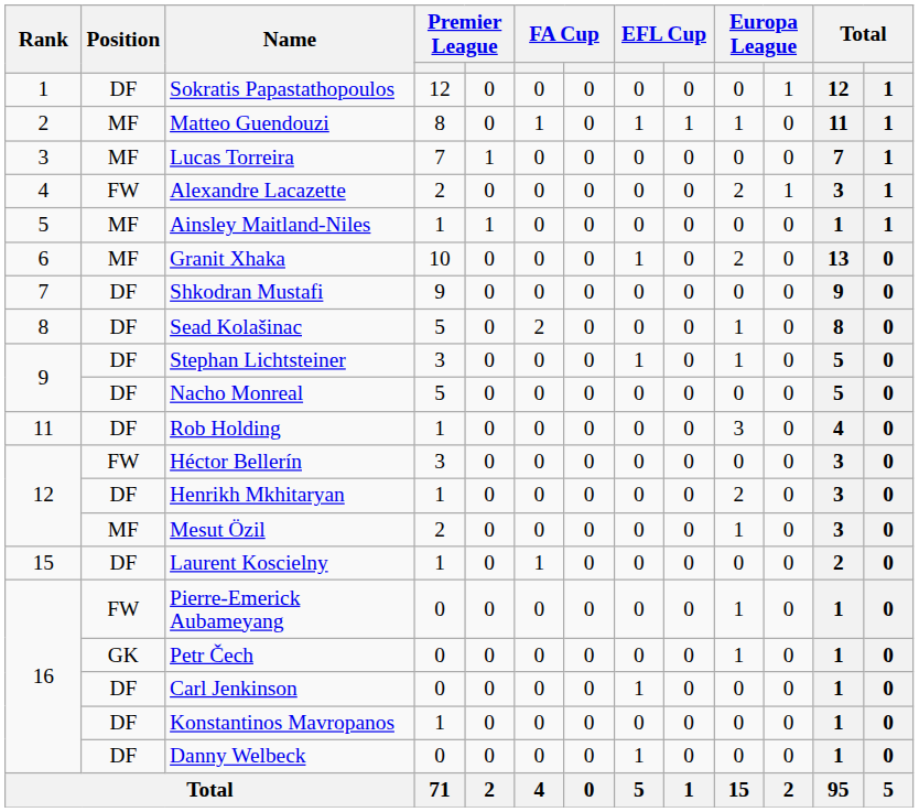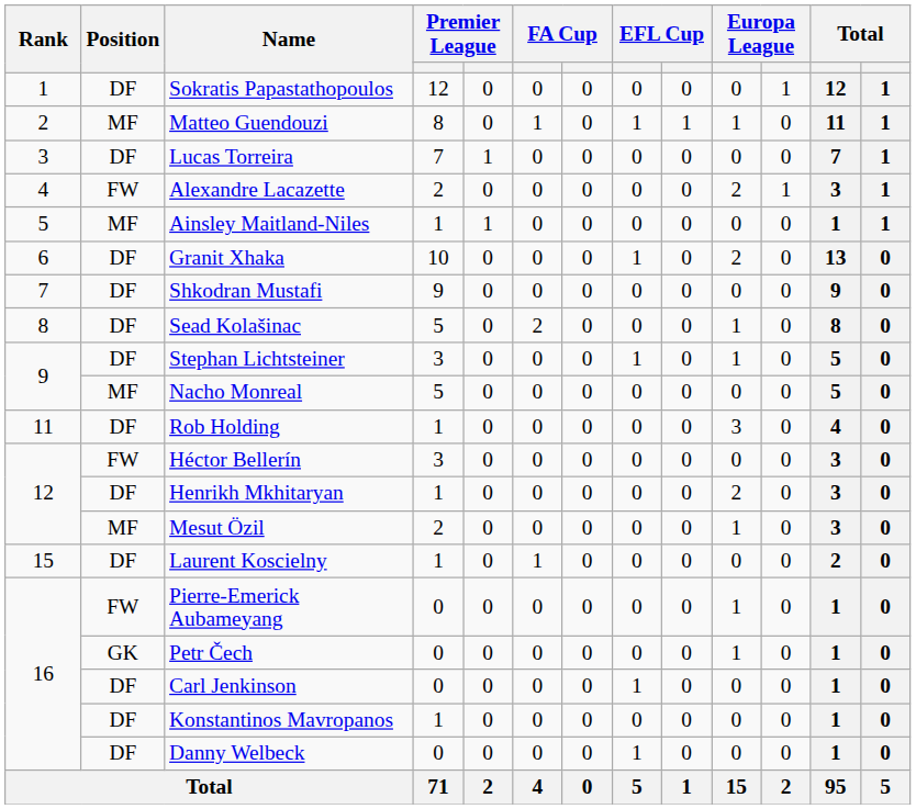 <table class="wikitable" style="text-align: center;">
 <tr>
 <th rowspan="2" style="width:50px;">Rank</th>
 <th rowspan="2" style="width:50px;">Position</th>
 <th rowspan="2" style="width:180px;">Name</th>
 <th colspan="2"><a href='#'>Premier League</a></th>
 <th colspan="2"><a href='#'>FA Cup</a></th>
 <th colspan="2"><a href='#'>EFL Cup</a></th>
 <th colspan="2"><a href='#'>Europa League</a></th>
 <th colspan="2">Total</th>
 </tr>
 <tr>
 <th style="width:30px;"></th>
 <th style="width:30px;"></th>
 <th style="width:30px;"></th>
 <th style="width:30px;"></th>
 <th style="width:30px;"></th>
 <th style="width:30px;"></th>
 <th style="width:30px;"></th>
 <th style="width:30px;"></th>
 <th style="width:30px;"></th>
 <th style="width:30px;"></th>
 </tr>
 <tr>
 <td>1</td>
 <td>DF</td>
 <td align=left> <a href='#'>Sokratis Papastathopoulos</a><br></td>
 <td>12</td>
 <td>0<br></td>
 <td>0</td>
 <td>0<br></td>
 <td>0</td>
 <td>0<br></td>
 <td>0</td>
 <td>1<br></td>
 <th>12</th>
 <th>1</th>
 </tr>
 <tr>
 <td>2</td>
 <td>MF</td>
 <td align=left> <a href='#'>Matteo Guendouzi</a><br></td>
 <td>8</td>
 <td>0<br></td>
 <td>1</td>
 <td>0<br></td>
 <td>1</td>
 <td>1<br></td>
 <td>1</td>
 <td>0<br></td>
 <th>11</th>
 <th>1</th>
 </tr>
 <tr>
 <td>3</td>
-<td>MF</td>
+<td>DF</td>
 <td align=left> <a href='#'>Lucas Torreira</a><br></td>
 <td>7</td>
 <td>1<br></td>
 <td>0</td>
 <td>0<br></td>
 <td>0</td>
 <td>0<br></td>
 <td>0</td>
 <td>0<br></td>
 <th>7</th>
 <th>1</th>
 </tr>
 <tr>
 <td>4</td>
 <td>FW</td>
 <td align=left> <a href='#'>Alexandre Lacazette</a><br></td>
 <td>2</td>
 <td>0<br></td>
 <td>0</td>
 <td>0<br></td>
 <td>0</td>
 <td>0<br></td>
 <td>2</td>
 <td>1<br></td>
 <th>3</th>
 <th>1</th>
 </tr>
 <tr>
 <td>5</td>
 <td>MF</td>
 <td align=left> <a href='#'>Ainsley Maitland-Niles</a><br></td>
 <td>1</td>
 <td>1<br></td>
 <td>0</td>
 <td>0<br></td>
 <td>0</td>
 <td>0<br></td>
 <td>0</td>
 <td>0<br></td>
 <th>1</th>
 <th>1</th>
 </tr>
 <tr>
 <td>6</td>
-<td>MF</td>
+<td>DF</td>
 <td align=left> <a href='#'>Granit Xhaka</a><br></td>
 <td>10</td>
 <td>0<br></td>
 <td>0</td>
 <td>0<br></td>
 <td>1</td>
 <td>0<br></td>
 <td>2</td>
 <td>0<br></td>
 <th>13</th>
 <th>0</th>
 </tr>
 <tr>
 <td>7</td>
 <td>DF</td>
 <td align=left> <a href='#'>Shkodran Mustafi</a><br></td>
 <td>9</td>
 <td>0<br></td>
 <td>0</td>
 <td>0<br></td>
 <td>0</td>
 <td>0<br></td>
 <td>0</td>
 <td>0<br></td>
 <th>9</th>
 <th>0</th>
 </tr>
 <tr>
 <td>8</td>
 <td>DF</td>
 <td align=left> <a href='#'>Sead Kolašinac</a><br></td>
 <td>5</td>
 <td>0<br></td>
 <td>2</td>
 <td>0<br></td>
 <td>0</td>
 <td>0<br></td>
 <td>1</td>
 <td>0<br></td>
 <th>8</th>
 <th>0</th>
 </tr>
 <tr>
 <td rowspan="2">9</td>
 <td>DF</td>
 <td align=left> <a href='#'>Stephan Lichtsteiner</a><br></td>
 <td>3</td>
 <td>0<br></td>
 <td>0</td>
 <td>0<br></td>
 <td>1</td>
 <td>0<br></td>
 <td>1</td>
 <td>0<br></td>
 <th>5</th>
 <th>0</th>
 </tr>
 <tr>
-<td>DF</td>
+<td>MF</td>
 <td align=left> <a href='#'>Nacho Monreal</a><br></td>
 <td>5</td>
 <td>0<br></td>
 <td>0</td>
 <td>0<br></td>
 <td>0</td>
 <td>0<br></td>
 <td>0</td>
 <td>0<br></td>
 <th>5</th>
 <th>0</th>
 </tr>
 <tr>
 <td>11</td>
 <td>DF</td>
 <td align=left> <a href='#'>Rob Holding</a><br></td>
 <td>1</td>
 <td>0<br></td>
 <td>0</td>
 <td>0<br></td>
 <td>0</td>
 <td>0<br></td>
 <td>3</td>
 <td>0<br></td>
 <th>4</th>
 <th>0</th>
 </tr>
 <tr>
 <td rowspan="3">12</td>
 <td>FW</td>
 <td align=left> <a href='#'>Héctor Bellerín</a><br></td>
 <td>3</td>
 <td>0<br></td>
 <td>0</td>
 <td>0<br></td>
 <td>0</td>
 <td>0<br></td>
 <td>0</td>
 <td>0<br></td>
 <th>3</th>
 <th>0</th>
 </tr>
 <tr>
 <td>DF</td>
 <td align=left> <a href='#'>Henrikh Mkhitaryan</a><br></td>
 <td>1</td>
 <td>0<br></td>
 <td>0</td>
 <td>0<br></td>
 <td>0</td>
 <td>0<br></td>
 <td>2</td>
 <td>0<br></td>
 <th>3</th>
 <th>0</th>
 </tr>
 <tr>
 <td>MF</td>
 <td align=left> <a href='#'>Mesut Özil</a><br></td>
 <td>2</td>
 <td>0<br></td>
 <td>0</td>
 <td>0<br></td>
 <td>0</td>
 <td>0<br></td>
 <td>1</td>
 <td>0<br></td>
 <th>3</th>
 <th>0</th>
 </tr>
 <tr>
 <td>15</td>
 <td>DF</td>
 <td align=left> <a href='#'>Laurent Koscielny</a><br></td>
 <td>1</td>
 <td>0<br></td>
 <td>1</td>
 <td>0<br></td>
 <td>0</td>
 <td>0<br></td>
 <td>0</td>
 <td>0<br></td>
 <th>2</th>
 <th>0</th>
 </tr>
 <tr>
 <td rowspan="5">16</td>
 <td>FW</td>
 <td align=left> <a href='#'>Pierre-Emerick Aubameyang</a><br></td>
 <td>0</td>
 <td>0<br></td>
 <td>0</td>
 <td>0<br></td>
 <td>0</td>
 <td>0<br></td>
 <td>1</td>
 <td>0<br></td>
 <th>1</th>
 <th>0</th>
 </tr>
 <tr>
 <td>GK</td>
 <td align=left> <a href='#'>Petr Čech</a><br></td>
 <td>0</td>
 <td>0<br></td>
 <td>0</td>
 <td>0<br></td>
 <td>0</td>
 <td>0<br></td>
 <td>1</td>
 <td>0<br></td>
 <th>1</th>
 <th>0</th>
 </tr>
 <tr>
 <td>DF</td>
 <td align=left> <a href='#'>Carl Jenkinson</a><br></td>
 <td>0</td>
 <td>0<br></td>
 <td>0</td>
 <td>0<br></td>
 <td>1</td>
 <td>0<br></td>
 <td>0</td>
 <td>0<br></td>
 <th>1</th>
 <th>0</th>
 </tr>
 <tr>
 <td>DF</td>
 <td align=left> <a href='#'>Konstantinos Mavropanos</a><br></td>
 <td>1</td>
 <td>0<br></td>
 <td>0</td>
 <td>0<br></td>
 <td>0</td>
 <td>0<br></td>
 <td>0</td>
 <td>0<br></td>
 <th>1</th>
 <th>0</th>
 </tr>
 <tr>
 <td>DF</td>
 <td align=left> <a href='#'>Danny Welbeck</a><br></td>
 <td>0</td>
 <td>0<br></td>
 <td>0</td>
 <td>0<br></td>
 <td>1</td>
 <td>0<br></td>
 <td>0</td>
 <td>0<br></td>
 <th>1</th>
 <th>0</th>
 </tr>
 <tr>
 <th colspan=3>Total</th>
 <th>71</th>
 <th>2</th>
 <th>4</th>
 <th>0</th>
 <th>5</th>
 <th>1</th>
 <th>15</th>
 <th>2</th>
 <th>95</th>
 <th>5</th>
 </tr>
 </table>
